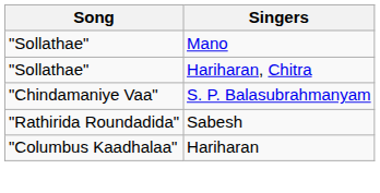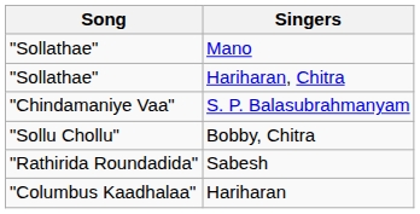 <table class="wikitable">
 <tr>
 <th>Song</th>
 <th>Singers</th>
 </tr>
 <tr>
 <td>"Sollathae"</td>
 <td><a href='#'>Mano</a></td>
 </tr>
 <tr>
 <td>"Sollathae"</td>
 <td><a href='#'>Hariharan</a>, <a href='#'>Chitra</a></td>
 </tr>
 <tr>
 <td>"Chindamaniye Vaa"</td>
 <td><a href='#'>S. P. Balasubrahmanyam</a></td>
 </tr>
 <tr>
+<td>"Sollu Chollu"</td>
+<td>Bobby, Chitra</td>
+</tr>
+<tr>
 <td>"Rathirida Roundadida"</td>
 <td>Sabesh</td>
 </tr>
 <tr>
 <td>"Columbus Kaadhalaa"</td>
 <td>Hariharan</td>
 </tr>
 </table>
